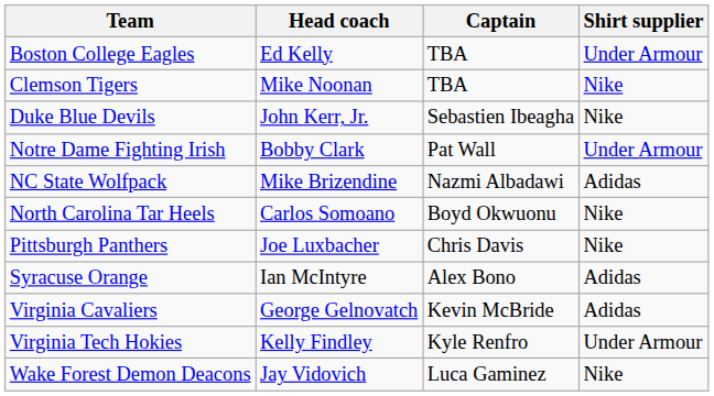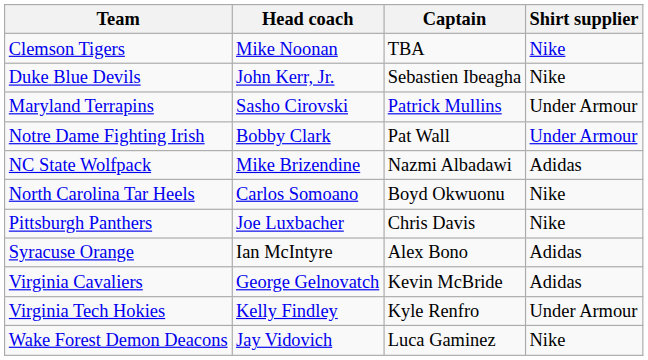 <table class="wikitable sortable" style="text-align: left;">
 <tr>
 <th>Team</th>
 <th>Head coach</th>
 <th>Captain</th>
 <th>Shirt supplier</th>
-</tr>
-<tr>
-<td><a href='#'>Boston College Eagles</a></td>
-<td> <a href='#'>Ed Kelly</a></td>
-<td>TBA</td>
-<td> <a href='#'>Under Armour</a></td>
 </tr>
 <tr>
 <td><a href='#'>Clemson Tigers</a></td>
 <td> <a href='#'>Mike Noonan</a></td>
 <td>TBA</td>
 <td> <a href='#'>Nike</a></td>
 </tr>
 <tr>
 <td><a href='#'>Duke Blue Devils</a></td>
 <td> <a href='#'>John Kerr, Jr.</a></td>
 <td> Sebastien Ibeagha</td>
 <td> Nike</td>
+</tr>
+<tr>
+<td><a href='#'>Maryland Terrapins</a></td>
+<td> <a href='#'>Sasho Cirovski</a></td>
+<td> <a href='#'>Patrick Mullins</a></td>
+<td> Under Armour</td>
 </tr>
 <tr>
 <td><a href='#'>Notre Dame Fighting Irish</a></td>
 <td> <a href='#'>Bobby Clark</a></td>
 <td> Pat Wall</td>
 <td> <a href='#'>Under Armour</a></td>
 </tr>
 <tr>
 <td><a href='#'>NC State Wolfpack</a></td>
 <td> <a href='#'>Mike Brizendine</a></td>
 <td> Nazmi Albadawi</td>
 <td> Adidas</td>
 </tr>
 <tr>
 <td><a href='#'>North Carolina Tar Heels</a></td>
 <td> <a href='#'>Carlos Somoano</a></td>
 <td> Boyd Okwuonu</td>
 <td> Nike</td>
 </tr>
 <tr>
 <td><a href='#'>Pittsburgh Panthers</a></td>
 <td> <a href='#'>Joe Luxbacher</a></td>
 <td> Chris Davis</td>
 <td> Nike</td>
 </tr>
 <tr>
 <td><a href='#'>Syracuse Orange</a></td>
 <td> Ian McIntyre</td>
 <td> Alex Bono</td>
 <td> Adidas</td>
 </tr>
 <tr>
 <td><a href='#'>Virginia Cavaliers</a></td>
 <td> <a href='#'>George Gelnovatch</a></td>
 <td> Kevin McBride</td>
 <td> Adidas</td>
 </tr>
 <tr>
 <td><a href='#'>Virginia Tech Hokies</a></td>
 <td> <a href='#'>Kelly Findley</a></td>
 <td> Kyle Renfro</td>
 <td> Under Armour</td>
 </tr>
 <tr>
 <td><a href='#'>Wake Forest Demon Deacons</a></td>
 <td> <a href='#'>Jay Vidovich</a></td>
 <td> Luca Gaminez</td>
 <td> Nike</td>
 </tr>
 </table>
